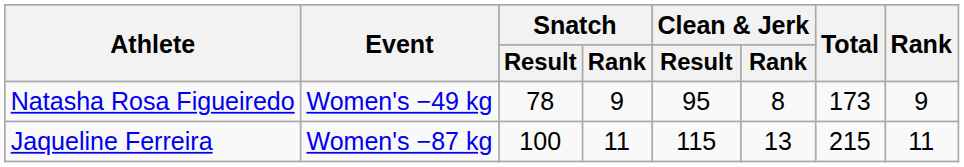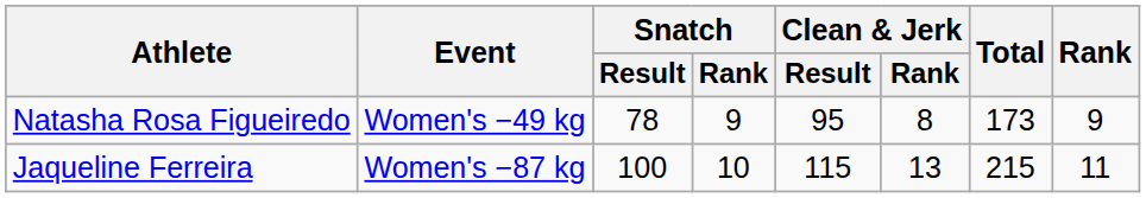 <table class="wikitable" style="font-size:90%">
 <tr>
 <th rowspan="2">Athlete</th>
 <th rowspan="2">Event</th>
 <th colspan="2">Snatch</th>
 <th colspan="2">Clean & Jerk</th>
 <th rowspan="2">Total</th>
 <th rowspan="2">Rank</th>
 </tr>
 <tr style="font-size:95%">
 <th>Result</th>
 <th>Rank</th>
 <th>Result</th>
 <th>Rank</th>
 </tr>
 <tr align=center>
 <td align=left><a href='#'>Natasha Rosa Figueiredo</a></td>
 <td align=left><a href='#'>Women's −49 kg</a></td>
 <td>78</td>
 <td>9</td>
 <td>95</td>
 <td>8</td>
 <td>173</td>
 <td>9</td>
 </tr>
 <tr align=center>
 <td align=left><a href='#'>Jaqueline Ferreira</a></td>
 <td align=left><a href='#'>Women's −87 kg</a></td>
 <td>100</td>
-<td>11</td>
+<td>10</td>
 <td>115</td>
 <td>13</td>
 <td>215</td>
 <td>11</td>
 </tr>
 </table>
